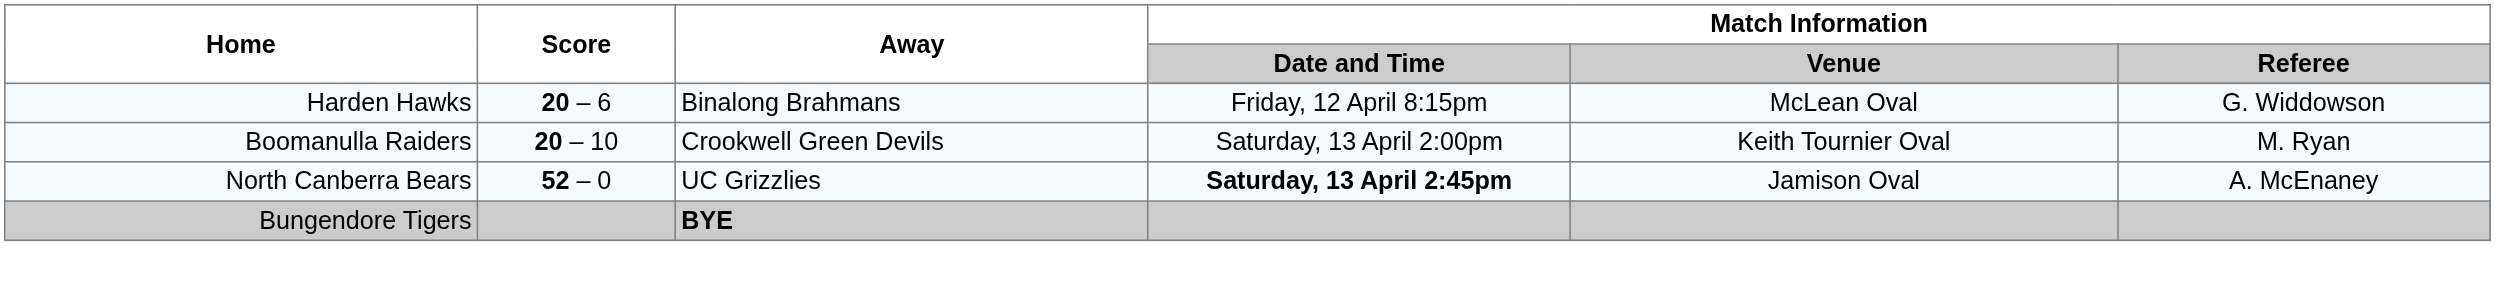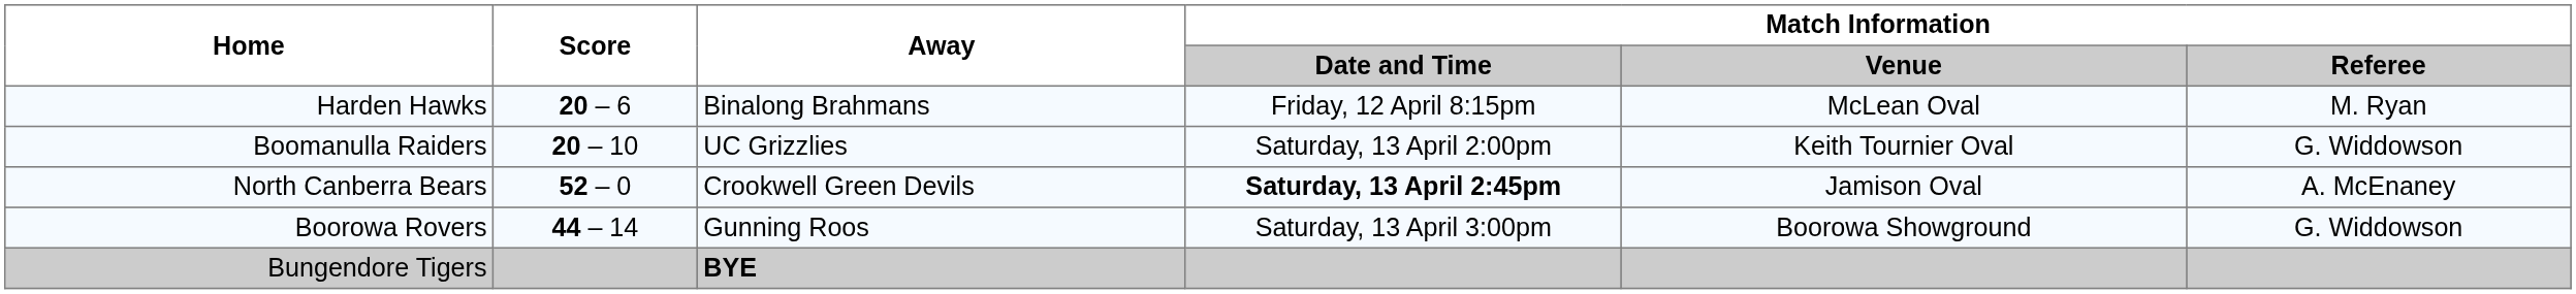 <table border="1" cellpadding="3" cellspacing="0" width="100%" style="border-collapse:collapse;  text-align:center;">
 <tr>
 <th rowspan="2" width="19%">Home</th>
 <th rowspan="2" width="8%">Score</th>
 <th rowspan="2" width="19%">Away</th>
 <th colspan="3">Match Information</th>
 </tr>
 <tr bgcolor="#CCCCCC">
 <th width="17%">Date and Time</th>
 <th width="22%">Venue</th>
 <th width="50%">Referee</th>
 </tr>
 <tr style="text-align:center; background:#f5faff;">
 <td align="right">Harden Hawks </td>
 <td align="center"><strong>20</strong> – 6</td>
 <td align="left"> Binalong Brahmans</td>
 <td>Friday, 12 April 8:15pm</td>
 <td>McLean Oval</td>
-<td>G. Widdowson</td>
+<td>M. Ryan</td>
 </tr>
 <tr style="text-align:center; background:#f5faff;">
 <td align="right">Boomanulla Raiders </td>
 <td align="center"><strong>20</strong> – 10</td>
-<td align="left"> Crookwell Green Devils</td>
+<td align="left"> UC Grizzlies</td>
 <td>Saturday, 13 April 2:00pm</td>
 <td>Keith Tournier Oval</td>
-<td>M. Ryan</td>
+<td>G. Widdowson</td>
 </tr>
 <tr style="text-align:center; background:#f5faff;">
 <td align="right">North Canberra Bears </td>
 <td align="center"><strong>52</strong> – 0</td>
-<td align="left"> UC Grizzlies</td>
+<td align="left"> Crookwell Green Devils</td>
 <td><strong>Saturday, 13 April 2:45pm</strong></td>
 <td>Jamison Oval</td>
 <td>A. McEnaney</td>
+</tr>
+<tr style="text-align:center; background:#f5faff;">
+<td align="right">Boorowa Rovers <strong></strong></td>
+<td align="center"><strong>44</strong> – 14</td>
+<td align="left"> Gunning Roos</td>
+<td>Saturday, 13 April 3:00pm</td>
+<td>Boorowa Showground</td>
+<td>G. Widdowson</td>
 </tr>
 <tr style="text-align:center; background:#CCCCCC;">
 <td align="right">Bungendore Tigers </td>
 <td></td>
 <td align="left"><strong>BYE</strong></td>
 <td></td>
 <td></td>
 <td></td>
 </tr>
 </table>
